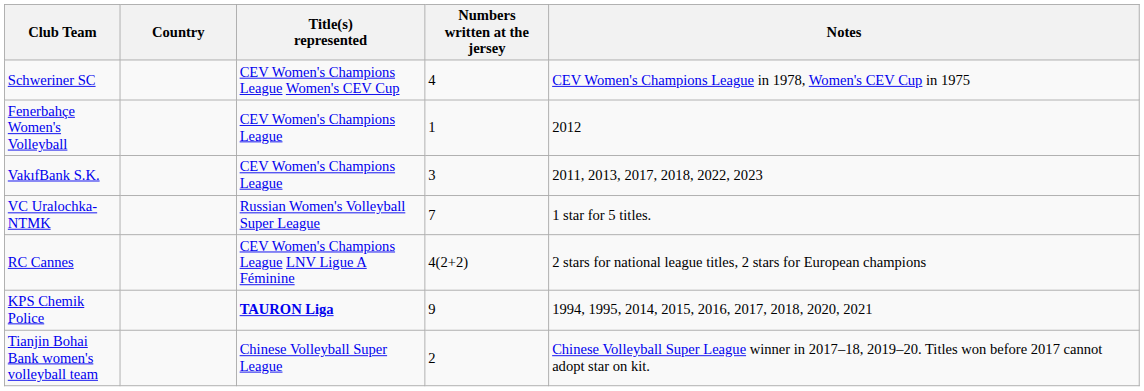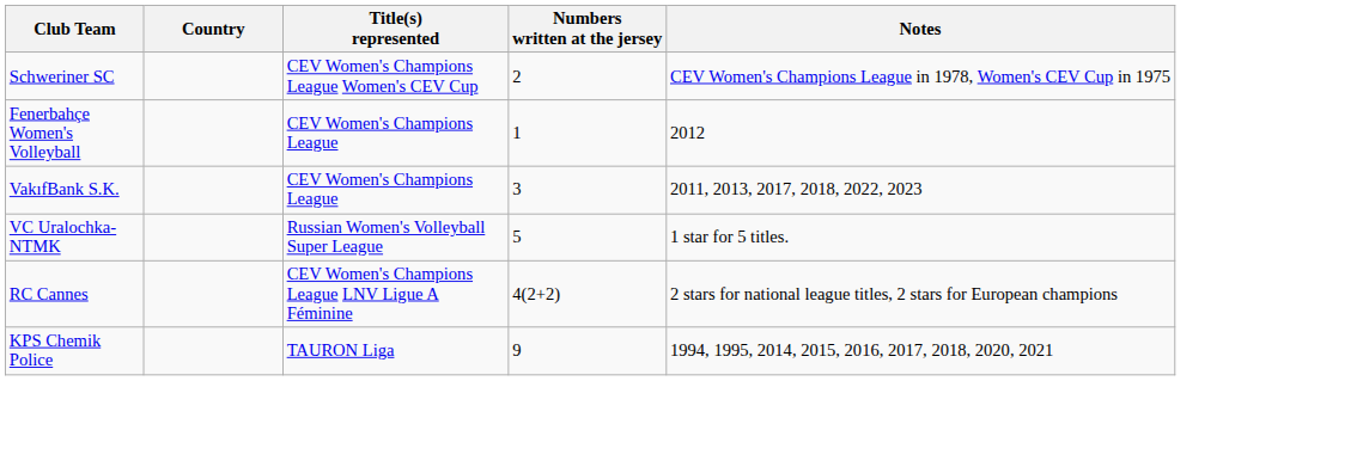 <table class="wikitable sortable">
 <tr>
 <th width=120>Club Team</th>
 <th width=120>Country</th>
 <th width=200>Title(s)<br>represented</th>
 <th>Numbers<br>written at the jersey</th>
 <th class="unsortable">Notes</th>
 </tr>
 <tr>
 <td><a href='#'>Schweriner SC</a></td>
 <td></td>
 <td><a href='#'>CEV Women's Champions League</a> <a href='#'>Women's CEV Cup</a></td>
-<td>4</td>
+<td>2</td>
 <td><a href='#'>CEV Women's Champions League</a> in 1978, <a href='#'>Women's CEV Cup</a> in 1975</td>
 </tr>
 <tr>
 <td><a href='#'>Fenerbahçe Women's Volleyball</a></td>
 <td></td>
 <td><a href='#'>CEV Women's Champions League</a></td>
 <td>1</td>
 <td>2012</td>
 </tr>
 <tr>
 <td><a href='#'>VakıfBank S.K.</a></td>
 <td></td>
 <td><a href='#'>CEV Women's Champions League</a></td>
 <td>3</td>
 <td>2011, 2013, 2017, 2018, 2022, 2023</td>
 </tr>
 <tr>
 <td><a href='#'>VC Uralochka-NTMK</a></td>
 <td></td>
 <td><a href='#'>Russian Women's Volleyball Super League</a></td>
-<td>7</td>
+<td>5</td>
 <td>1 star for 5 titles.</td>
 </tr>
 <tr>
 <td><a href='#'>RC Cannes</a></td>
 <td></td>
 <td><a href='#'>CEV Women's Champions League</a> <a href='#'>LNV Ligue A Féminine</a></td>
 <td>4(2+2)</td>
 <td>2 stars for national league titles, 2 stars for European champions</td>
 </tr>
 <tr>
 <td><a href='#'>KPS Chemik Police</a></td>
 <td></td>
-<td><strong><a href='#'>TAURON Liga</a></strong></td>
+<td><a href='#'>TAURON Liga</a></td>
 <td>9</td>
 <td>1994, 1995, 2014, 2015, 2016, 2017, 2018, 2020, 2021</td>
 </tr>
-<tr>
-<td><a href='#'>Tianjin Bohai Bank women's volleyball team</a></td>
-<td></td>
-<td><a href='#'>Chinese Volleyball Super League</a></td>
-<td>2</td>
-<td><a href='#'>Chinese Volleyball Super League</a> winner in 2017–18, 2019–20. Titles won before 2017 cannot adopt star on kit.</td>
-</tr>
 </table>
